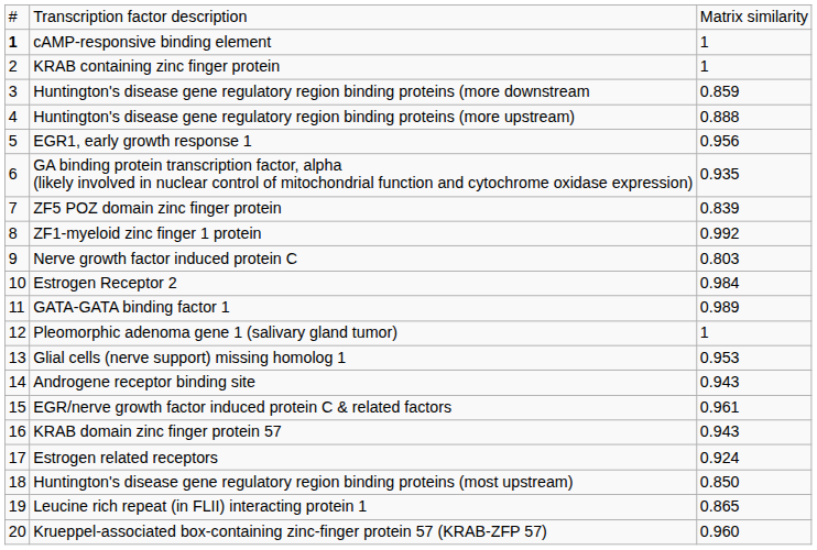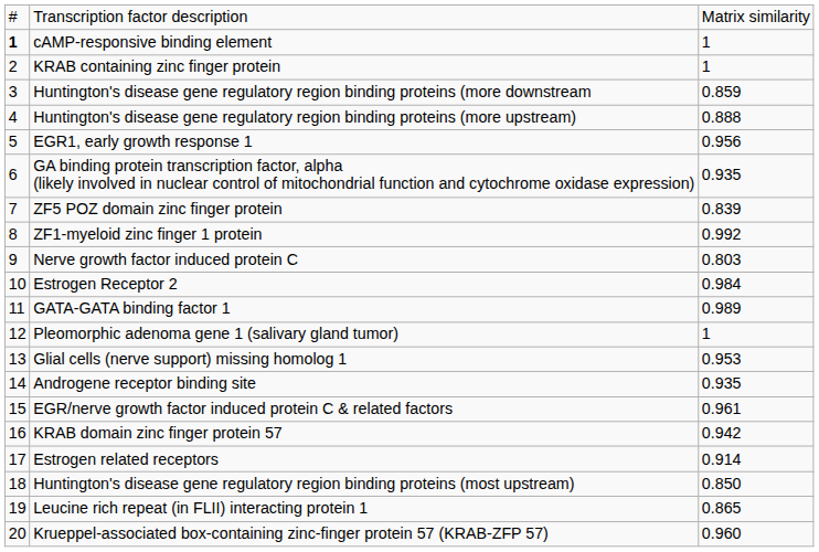 <table class="wikitable">
 <tr>
 <td>#</td>
 <td>Transcription factor description</td>
 <td>Matrix similarity</td>
 </tr>
 <tr>
 <td><strong>1</strong></td>
 <td>cAMP-responsive binding element</td>
 <td>1</td>
 </tr>
 <tr>
 <td>2</td>
 <td>KRAB containing zinc finger protein</td>
 <td>1</td>
 </tr>
 <tr>
 <td>3</td>
 <td>Huntington's disease gene regulatory region binding proteins (more downstream</td>
 <td>0.859</td>
 </tr>
 <tr>
 <td>4</td>
 <td>Huntington's disease gene regulatory region binding proteins (more upstream)</td>
 <td>0.888</td>
 </tr>
 <tr>
 <td>5</td>
 <td>EGR1, early growth response 1</td>
 <td>0.956</td>
 </tr>
 <tr>
 <td>6</td>
 <td>GA binding protein transcription factor, alpha<br>(likely involved in nuclear control of mitochondrial function and cytochrome oxidase expression)</td>
 <td>0.935</td>
 </tr>
 <tr>
 <td>7</td>
 <td>ZF5 POZ domain zinc finger protein</td>
 <td>0.839</td>
 </tr>
 <tr>
 <td>8</td>
 <td>ZF1-myeloid zinc finger 1 protein</td>
 <td>0.992</td>
 </tr>
 <tr>
 <td>9</td>
 <td>Nerve growth factor induced protein C</td>
 <td>0.803</td>
 </tr>
 <tr>
 <td>10</td>
 <td>Estrogen Receptor 2</td>
 <td>0.984</td>
 </tr>
 <tr>
 <td>11</td>
 <td>GATA-GATA binding factor 1</td>
 <td>0.989</td>
 </tr>
 <tr>
 <td>12</td>
 <td>Pleomorphic adenoma gene 1 (salivary gland tumor)</td>
 <td>1</td>
 </tr>
 <tr>
 <td>13</td>
 <td>Glial cells (nerve support) missing homolog 1</td>
 <td>0.953</td>
 </tr>
 <tr>
 <td>14</td>
 <td>Androgene receptor binding site</td>
-<td>0.943</td>
+<td>0.935</td>
 </tr>
 <tr>
 <td>15</td>
 <td>EGR/nerve growth factor induced protein C & related factors</td>
 <td>0.961</td>
 </tr>
 <tr>
 <td>16</td>
 <td>KRAB domain zinc finger protein 57</td>
-<td>0.943</td>
+<td>0.942</td>
 </tr>
 <tr>
 <td>17</td>
 <td>Estrogen related receptors</td>
-<td>0.924</td>
+<td>0.914</td>
 </tr>
 <tr>
 <td>18</td>
 <td>Huntington's disease gene regulatory region binding proteins (most upstream)</td>
 <td>0.850</td>
 </tr>
 <tr>
 <td>19</td>
 <td>Leucine rich repeat (in FLII) interacting protein 1</td>
 <td>0.865</td>
 </tr>
 <tr>
 <td>20</td>
 <td>Krueppel-associated box-containing zinc-finger protein 57 (KRAB-ZFP 57)</td>
 <td>0.960</td>
 </tr>
 </table>
